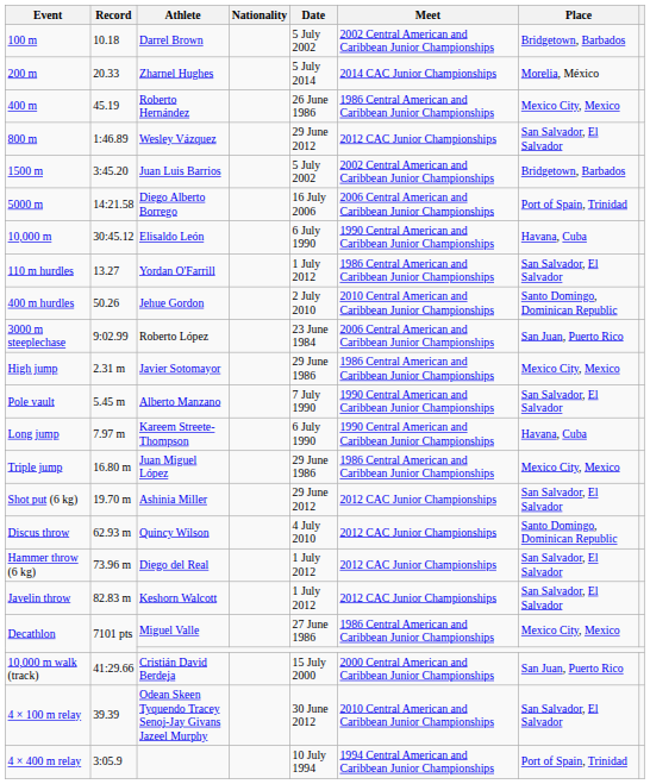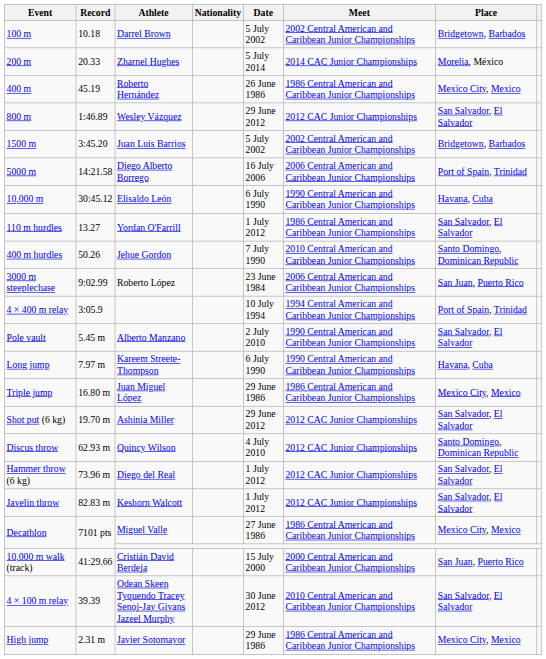 <table class="wikitable" style="font-size:95%; width: 95%;">
 <tr>
 <th>Event</th>
 <th>Record</th>
 <th>Athlete</th>
 <th>Nationality</th>
 <th>Date</th>
 <th>Meet</th>
 <th>Place</th>
 <th></th>
 </tr>
 <tr>
 <td><a href='#'>100 m</a></td>
 <td>10.18 </td>
 <td><a href='#'>Darrel Brown</a></td>
 <td></td>
 <td>5 July 2002</td>
 <td><a href='#'>2002 Central American and Caribbean Junior Championships</a></td>
 <td> <a href='#'>Bridgetown</a>, <a href='#'>Barbados</a></td>
 <td></td>
 </tr>
 <tr>
 <td><a href='#'>200 m</a></td>
 <td>20.33 </td>
 <td><a href='#'>Zharnel Hughes</a></td>
 <td></td>
 <td>5 July 2014</td>
 <td><a href='#'>2014 CAC Junior Championships</a></td>
 <td> <a href='#'>Morelia</a>, México</td>
 <td></td>
 </tr>
 <tr>
 <td><a href='#'>400 m</a></td>
 <td>45.19 </td>
 <td><a href='#'>Roberto Hernández</a></td>
 <td></td>
 <td>26 June 1986</td>
 <td><a href='#'>1986 Central American and Caribbean Junior Championships</a></td>
 <td> <a href='#'>Mexico City</a>, <a href='#'>Mexico</a></td>
 <td></td>
 </tr>
 <tr>
 <td><a href='#'>800 m</a></td>
 <td>1:46.89</td>
 <td><a href='#'>Wesley Vázquez</a></td>
 <td></td>
 <td>29 June 2012</td>
 <td><a href='#'>2012 CAC Junior Championships</a></td>
 <td> <a href='#'>San Salvador</a>, <a href='#'>El Salvador</a></td>
 <td></td>
 </tr>
 <tr>
 <td><a href='#'>1500 m</a></td>
 <td>3:45.20</td>
 <td><a href='#'>Juan Luis Barrios</a></td>
 <td></td>
 <td>5 July 2002</td>
 <td><a href='#'>2002 Central American and Caribbean Junior Championships</a></td>
 <td> <a href='#'>Bridgetown</a>, <a href='#'>Barbados</a></td>
 <td></td>
 </tr>
 <tr>
 <td><a href='#'>5000 m</a></td>
 <td>14:21.58</td>
 <td><a href='#'>Diego Alberto Borrego</a></td>
 <td></td>
 <td>16 July 2006</td>
 <td><a href='#'>2006 Central American and Caribbean Junior Championships</a></td>
 <td> <a href='#'>Port of Spain</a>, <a href='#'>Trinidad</a></td>
 <td></td>
 </tr>
 <tr>
 <td><a href='#'>10,000 m</a></td>
 <td>30:45.12</td>
 <td><a href='#'>Elisaldo León</a></td>
 <td></td>
 <td>6 July 1990</td>
 <td><a href='#'>1990 Central American and Caribbean Junior Championships</a></td>
 <td> <a href='#'>Havana</a>, <a href='#'>Cuba</a></td>
 <td></td>
 </tr>
 <tr>
 <td><a href='#'>110 m hurdles</a></td>
 <td>13.27 </td>
 <td><a href='#'>Yordan O'Farrill</a></td>
 <td></td>
 <td>1 July 2012</td>
 <td><a href='#'>1986 Central American and Caribbean Junior Championships</a></td>
 <td> <a href='#'>San Salvador</a>, <a href='#'>El Salvador</a></td>
 <td></td>
 </tr>
 <tr>
 <td><a href='#'>400 m hurdles</a></td>
 <td>50.26</td>
 <td><a href='#'>Jehue Gordon</a></td>
 <td></td>
-<td>2 July 2010</td>
+<td>7 July 1990</td>
 <td><a href='#'>2010 Central American and Caribbean Junior Championships</a></td>
 <td> <a href='#'>Santo Domingo</a>, <a href='#'>Dominican Republic</a></td>
 <td></td>
 </tr>
 <tr>
 <td><a href='#'>3000 m steeplechase</a></td>
 <td>9:02.99</td>
 <td>Roberto López</td>
 <td></td>
 <td>23 June 1984</td>
 <td><a href='#'>2006 Central American and Caribbean Junior Championships</a></td>
 <td> <a href='#'>San Juan</a>, <a href='#'>Puerto Rico</a></td>
 <td></td>
 </tr>
 <tr>
-<td><a href='#'>High jump</a></td>
-<td>2.31 m </td>
-<td><a href='#'>Javier Sotomayor</a></td>
+<td><a href='#'>4 × 400 m relay</a></td>
+<td>3:05.9</td>
 <td></td>
-<td>29 June 1986</td>
-<td><a href='#'>1986 Central American and Caribbean Junior Championships</a></td>
-<td> <a href='#'>Mexico City</a>, <a href='#'>Mexico</a></td>
+<td></td>
+<td>10 July 1994</td>
+<td><a href='#'>1994 Central American and Caribbean Junior Championships</a></td>
+<td> <a href='#'>Port of Spain</a>, <a href='#'>Trinidad</a></td>
 <td></td>
 </tr>
 <tr>
 <td><a href='#'>Pole vault</a></td>
 <td>5.45 m</td>
 <td><a href='#'>Alberto Manzano</a></td>
 <td></td>
-<td>7 July 1990</td>
+<td>2 July 2010</td>
 <td><a href='#'>1990 Central American and Caribbean Junior Championships</a></td>
 <td> <a href='#'>San Salvador</a>, <a href='#'>El Salvador</a></td>
 <td></td>
 </tr>
 <tr>
 <td><a href='#'>Long jump</a></td>
 <td>7.97 m</td>
 <td><a href='#'>Kareem Streete-Thompson</a></td>
 <td></td>
 <td>6 July 1990</td>
 <td><a href='#'>1990 Central American and Caribbean Junior Championships</a></td>
 <td> <a href='#'>Havana</a>, <a href='#'>Cuba</a></td>
 <td></td>
 </tr>
 <tr>
 <td><a href='#'>Triple jump</a></td>
 <td>16.80 m </td>
 <td><a href='#'>Juan Miguel López</a></td>
 <td></td>
 <td>29 June 1986</td>
 <td><a href='#'>1986 Central American and Caribbean Junior Championships</a></td>
 <td> <a href='#'>Mexico City</a>, <a href='#'>Mexico</a></td>
 <td></td>
 </tr>
 <tr>
 <td><a href='#'>Shot put</a> (6 kg)</td>
 <td>19.70 m</td>
 <td><a href='#'>Ashinia Miller</a></td>
 <td></td>
 <td>29 June 2012</td>
 <td><a href='#'>2012 CAC Junior Championships</a></td>
 <td> <a href='#'>San Salvador</a>, <a href='#'>El Salvador</a></td>
 <td></td>
 </tr>
 <tr>
 <td><a href='#'>Discus throw</a></td>
 <td>62.93 m</td>
 <td><a href='#'>Quincy Wilson</a></td>
 <td></td>
 <td>4 July 2010</td>
 <td><a href='#'>2012 CAC Junior Championships</a></td>
 <td> <a href='#'>Santo Domingo</a>, <a href='#'>Dominican Republic</a></td>
 <td></td>
 </tr>
 <tr>
 <td><a href='#'>Hammer throw</a> (6 kg)</td>
 <td>73.96 m</td>
 <td><a href='#'>Diego del Real</a></td>
 <td></td>
 <td>1 July 2012</td>
 <td><a href='#'>2012 CAC Junior Championships</a></td>
 <td> <a href='#'>San Salvador</a>, <a href='#'>El Salvador</a></td>
 <td></td>
 </tr>
 <tr>
 <td><a href='#'>Javelin throw</a></td>
 <td>82.83 m </td>
 <td><a href='#'>Keshorn Walcott</a></td>
 <td></td>
 <td>1 July 2012</td>
 <td><a href='#'>2012 CAC Junior Championships</a></td>
 <td> <a href='#'>San Salvador</a>, <a href='#'>El Salvador</a></td>
 <td></td>
 </tr>
 <tr>
 <td rowspan=2><a href='#'>Decathlon</a></td>
 <td rowspan=2>7101 pts  </td>
 <td><a href='#'>Miguel Valle</a></td>
 <td></td>
 <td>27 June 1986</td>
 <td><a href='#'>1986 Central American and Caribbean Junior Championships</a></td>
 <td> <a href='#'>Mexico City</a>, <a href='#'>Mexico</a></td>
 <td></td>
 </tr>
 <tr>
 <td colspan=6></td>
 </tr>
 <tr>
 <td><a href='#'>10,000 m walk</a> (track)</td>
 <td>41:29.66</td>
 <td><a href='#'>Cristián David Berdeja</a></td>
 <td></td>
 <td>15 July 2000</td>
 <td><a href='#'>2000 Central American and Caribbean Junior Championships</a></td>
 <td> <a href='#'>San Juan</a>, <a href='#'>Puerto Rico</a></td>
 <td></td>
 </tr>
 <tr>
 <td><a href='#'>4 × 100 m relay</a></td>
 <td>39.39</td>
 <td><a href='#'>Odean Skeen</a><br><a href='#'>Tyquendo Tracey</a><br><a href='#'>Senoj-Jay Givans</a><br><a href='#'>Jazeel Murphy</a></td>
 <td></td>
 <td>30 June 2012</td>
 <td><a href='#'>2010 Central American and Caribbean Junior Championships</a></td>
 <td> <a href='#'>San Salvador</a>, <a href='#'>El Salvador</a></td>
 <td></td>
 </tr>
 <tr>
-<td><a href='#'>4 × 400 m relay</a></td>
-<td>3:05.9</td>
+<td><a href='#'>High jump</a></td>
+<td>2.31 m </td>
+<td><a href='#'>Javier Sotomayor</a></td>
 <td></td>
-<td></td>
-<td>10 July 1994</td>
-<td><a href='#'>1994 Central American and Caribbean Junior Championships</a></td>
-<td> <a href='#'>Port of Spain</a>, <a href='#'>Trinidad</a></td>
+<td>29 June 1986</td>
+<td><a href='#'>1986 Central American and Caribbean Junior Championships</a></td>
+<td> <a href='#'>Mexico City</a>, <a href='#'>Mexico</a></td>
 <td></td>
 </tr>
 </table>
